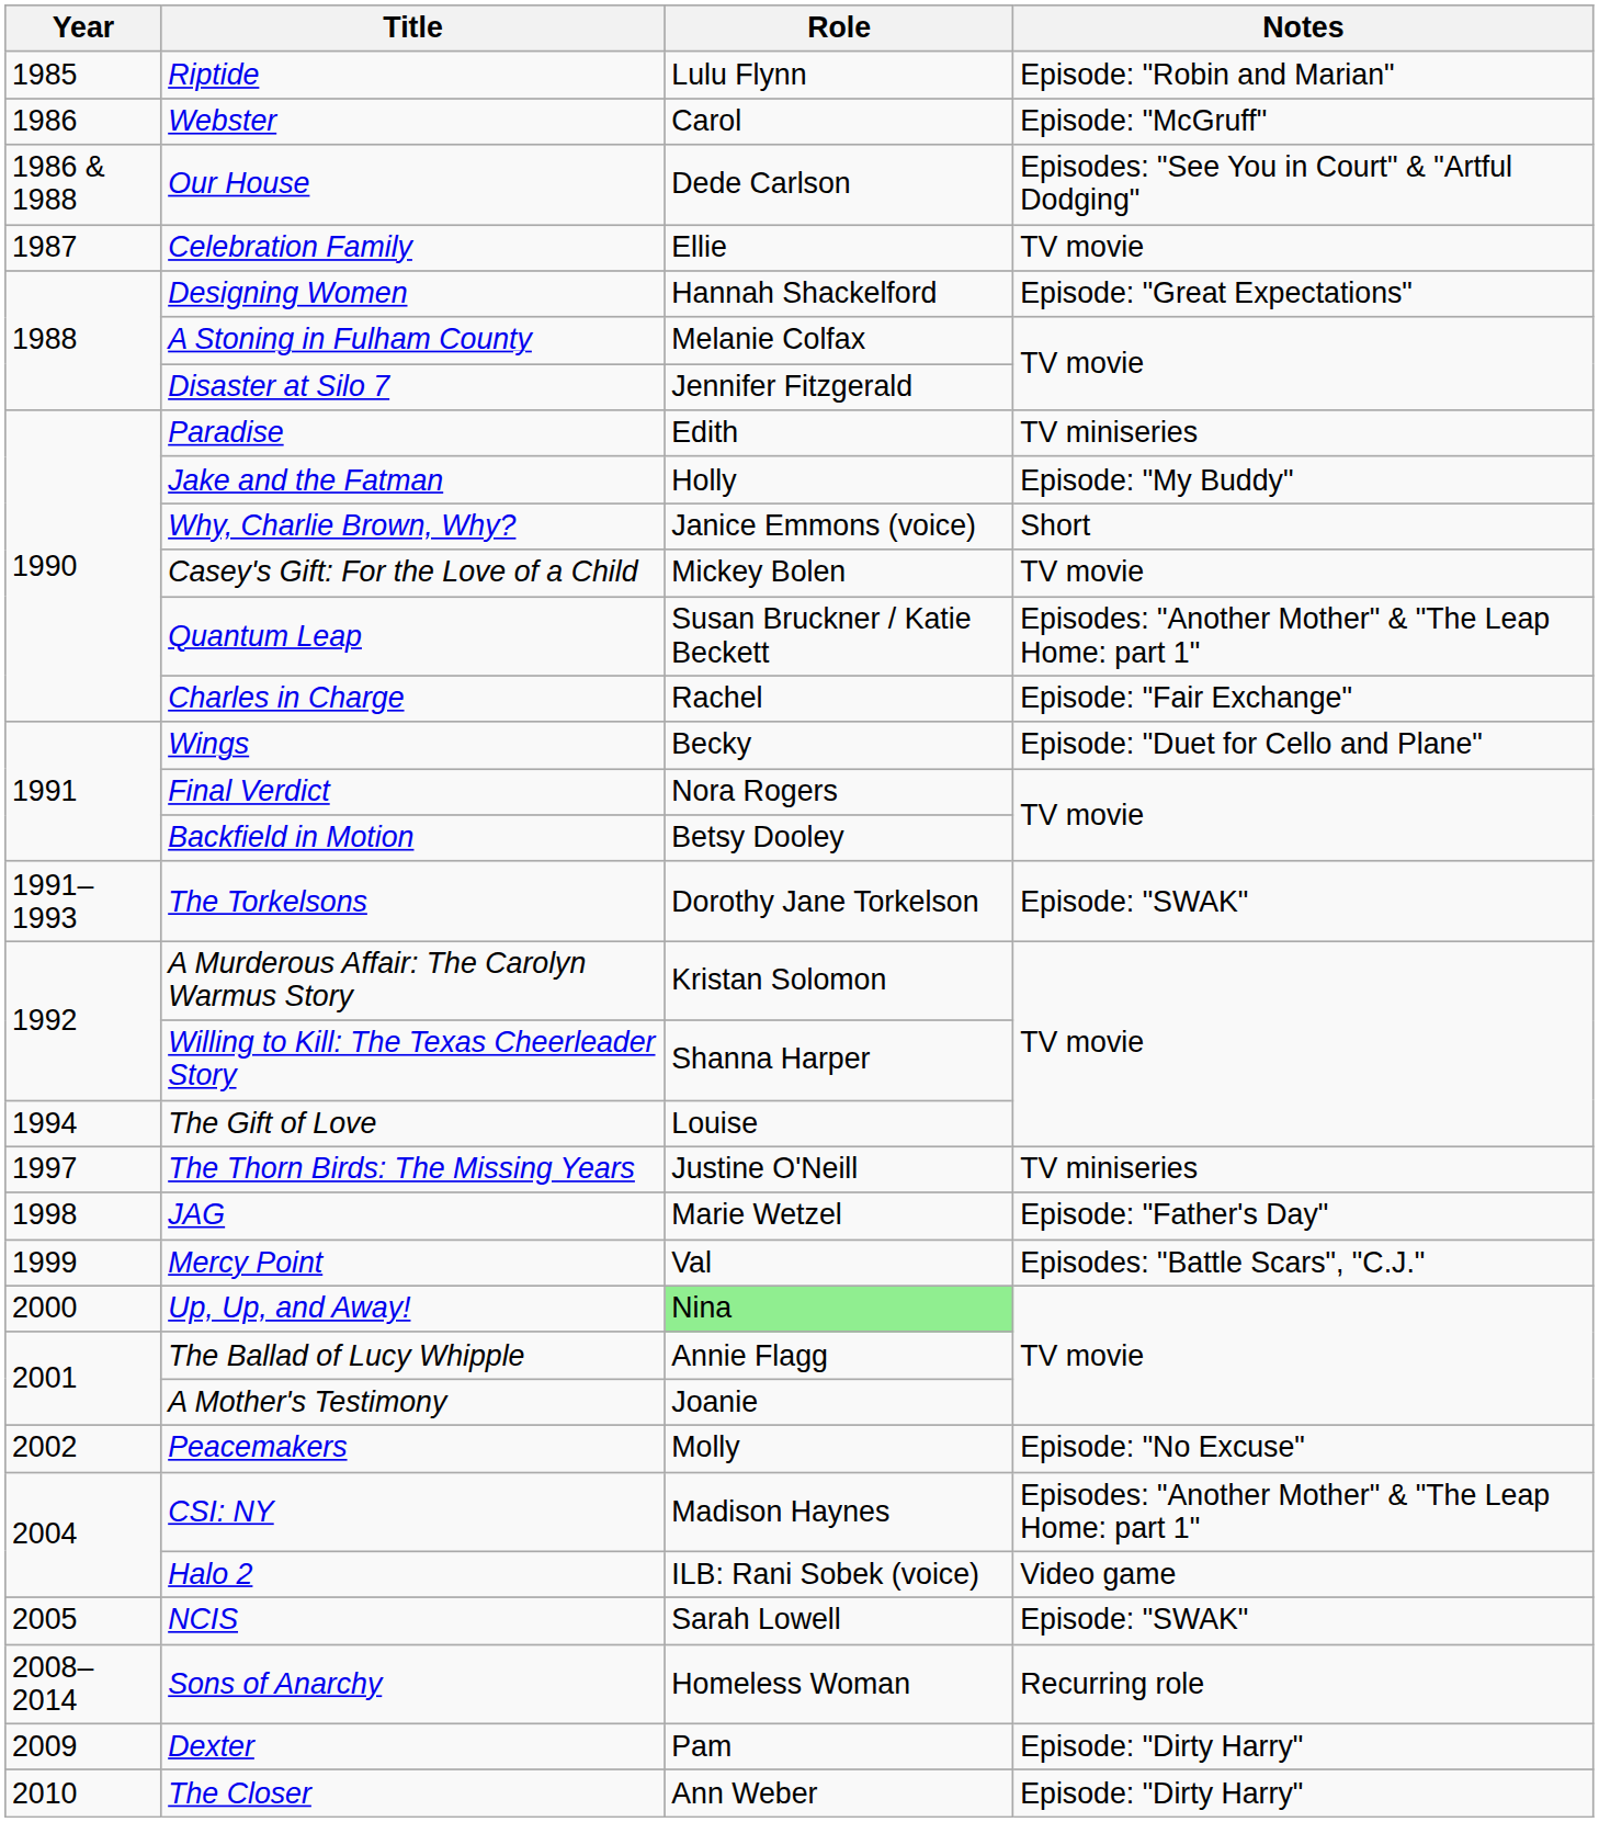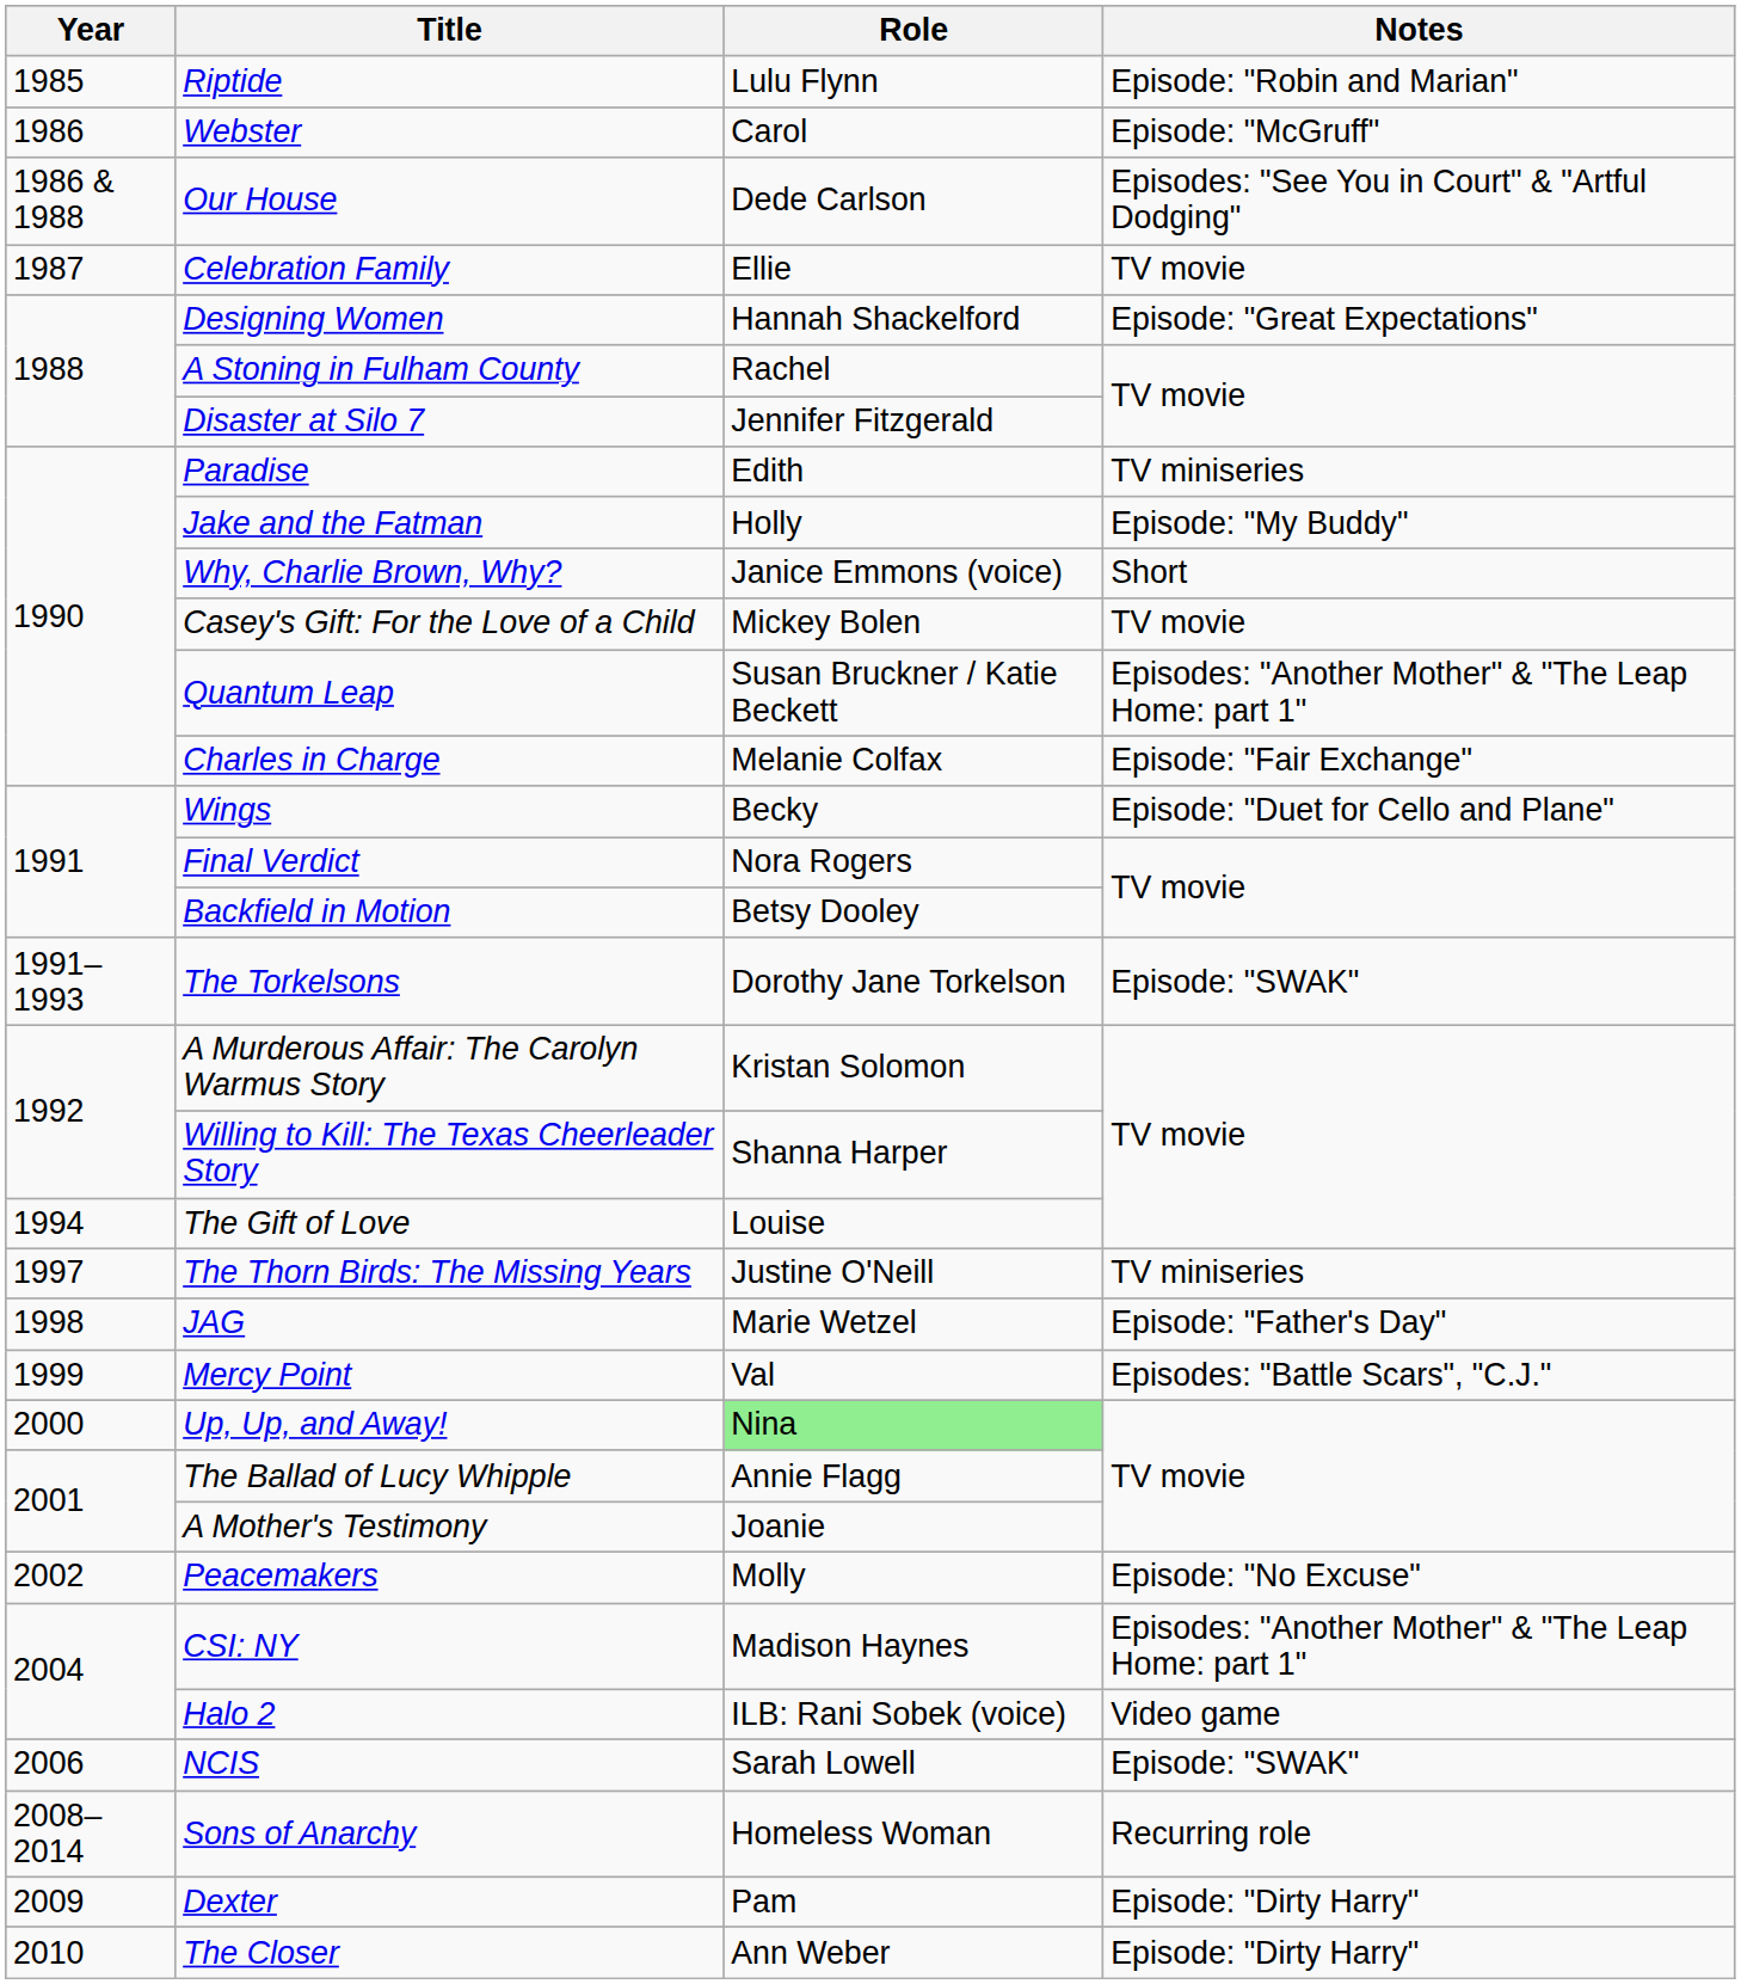 <table class="wikitable sortable">
 <tr>
 <th>Year</th>
 <th>Title</th>
 <th>Role</th>
 <th class="unsortable">Notes</th>
 </tr>
 <tr>
 <td>1985</td>
 <td><em><a href='#'>Riptide</a></em></td>
 <td>Lulu Flynn</td>
 <td>Episode: "Robin and Marian"</td>
 </tr>
 <tr>
 <td>1986</td>
 <td><em><a href='#'>Webster</a></em></td>
 <td>Carol</td>
 <td>Episode: "McGruff"</td>
 </tr>
 <tr>
 <td>1986 & 1988</td>
 <td><em><a href='#'>Our House</a></em></td>
 <td>Dede Carlson</td>
 <td>Episodes: "See You in Court" & "Artful Dodging"</td>
 </tr>
 <tr>
 <td>1987</td>
 <td><em><a href='#'>Celebration Family</a></em></td>
 <td>Ellie</td>
 <td>TV movie</td>
 </tr>
 <tr>
 <td rowspan=3>1988</td>
 <td><em><a href='#'>Designing Women</a></em></td>
 <td>Hannah Shackelford</td>
 <td>Episode: "Great Expectations"</td>
 </tr>
 <tr>
 <td><em><a href='#'>A Stoning in Fulham County</a></em></td>
-<td>Melanie Colfax</td>
+<td>Rachel</td>
 <td rowspan=2>TV movie</td>
 </tr>
 <tr>
 <td><em><a href='#'>Disaster at Silo 7</a></em></td>
 <td>Jennifer Fitzgerald</td>
 </tr>
 <tr>
 <td rowspan=6>1990</td>
 <td><em><a href='#'>Paradise</a></em></td>
 <td>Edith</td>
 <td>TV miniseries</td>
 </tr>
 <tr>
 <td><em><a href='#'>Jake and the Fatman</a></em></td>
 <td>Holly</td>
 <td>Episode: "My Buddy"</td>
 </tr>
 <tr>
 <td><em><a href='#'>Why, Charlie Brown, Why?</a></em></td>
 <td>Janice Emmons (voice)</td>
 <td>Short</td>
 </tr>
 <tr>
 <td><em>Casey's Gift: For the Love of a Child</em></td>
 <td>Mickey Bolen</td>
 <td>TV movie</td>
 </tr>
 <tr>
 <td><em><a href='#'>Quantum Leap</a></em></td>
 <td>Susan Bruckner / Katie Beckett</td>
 <td>Episodes: "Another Mother" & "The Leap Home: part 1"</td>
 </tr>
 <tr>
 <td><em><a href='#'>Charles in Charge</a></em></td>
-<td>Rachel</td>
+<td>Melanie Colfax</td>
 <td>Episode: "Fair Exchange"</td>
 </tr>
 <tr>
 <td rowspan=3>1991</td>
 <td><em><a href='#'>Wings</a></em></td>
 <td>Becky</td>
 <td>Episode: "Duet for Cello and Plane"</td>
 </tr>
 <tr>
 <td><em><a href='#'>Final Verdict</a></em></td>
 <td>Nora Rogers</td>
 <td rowspan=2>TV movie</td>
 </tr>
 <tr>
 <td><em><a href='#'>Backfield in Motion</a></em></td>
 <td>Betsy Dooley</td>
 </tr>
 <tr>
 <td>1991–1993</td>
 <td><em><a href='#'>The Torkelsons</a></em></td>
 <td>Dorothy Jane Torkelson</td>
 <td>Episode: "SWAK"</td>
 </tr>
 <tr>
 <td rowspan=2>1992</td>
 <td><em>A Murderous Affair: The Carolyn Warmus Story</em></td>
 <td>Kristan Solomon</td>
 <td rowspan=3>TV movie</td>
 </tr>
 <tr>
 <td><em><a href='#'>Willing to Kill: The Texas Cheerleader Story</a></em></td>
 <td>Shanna Harper</td>
 </tr>
 <tr>
 <td>1994</td>
 <td><em>The Gift of Love</em></td>
 <td>Louise</td>
 </tr>
 <tr>
 <td>1997</td>
 <td><em><a href='#'>The Thorn Birds: The Missing Years</a></em></td>
 <td>Justine O'Neill</td>
 <td>TV miniseries</td>
 </tr>
 <tr>
 <td>1998</td>
 <td><em><a href='#'>JAG</a></em></td>
 <td>Marie Wetzel</td>
 <td>Episode: "Father's Day"</td>
 </tr>
 <tr>
 <td>1999</td>
 <td><em><a href='#'>Mercy Point</a></em></td>
 <td>Val</td>
 <td>Episodes: "Battle Scars", "C.J."</td>
 </tr>
 <tr>
 <td>2000</td>
 <td><em><a href='#'>Up, Up, and Away!</a></em></td>
 <td style="background: lightgreen;">Nina</td>
 <td rowspan=3>TV movie</td>
 </tr>
 <tr>
 <td rowspan=2>2001</td>
 <td><em>The Ballad of Lucy Whipple</em></td>
 <td>Annie Flagg</td>
 </tr>
 <tr>
 <td><em>A Mother's Testimony</em></td>
 <td>Joanie</td>
 </tr>
 <tr>
 <td>2002</td>
 <td><em><a href='#'>Peacemakers</a></em></td>
 <td>Molly</td>
 <td>Episode: "No Excuse"</td>
 </tr>
 <tr>
 <td rowspan=2>2004</td>
 <td><em><a href='#'>CSI: NY</a></em></td>
 <td>Madison Haynes</td>
 <td>Episodes: "Another Mother" & "The Leap Home: part 1"</td>
 </tr>
 <tr>
 <td><em><a href='#'>Halo 2</a></em></td>
 <td>ILB: Rani Sobek (voice)</td>
 <td>Video game</td>
 </tr>
 <tr>
-<td>2005</td>
+<td>2006</td>
 <td><em><a href='#'>NCIS</a></em></td>
 <td>Sarah Lowell</td>
 <td>Episode: "SWAK"</td>
 </tr>
 <tr>
 <td>2008–2014</td>
 <td><em><a href='#'>Sons of Anarchy</a></em></td>
 <td>Homeless Woman</td>
 <td>Recurring role</td>
 </tr>
 <tr>
 <td>2009</td>
 <td><em><a href='#'>Dexter</a></em></td>
 <td>Pam</td>
 <td>Episode: "Dirty Harry"</td>
 </tr>
 <tr>
 <td>2010</td>
 <td><em><a href='#'>The Closer</a></em></td>
 <td>Ann Weber</td>
 <td>Episode: "Dirty Harry"</td>
 </tr>
 </table>
